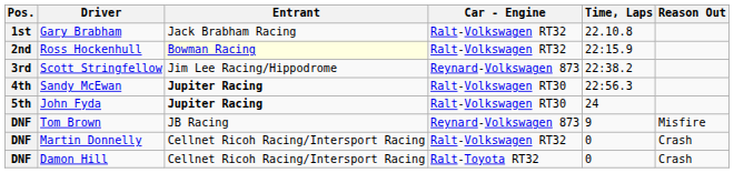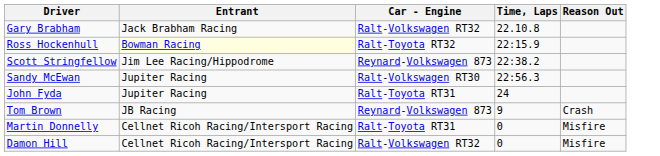 <table class="wikitable" style="font-size: 95%">
 <tr>
-<th>Pos.</th>
 <th>Driver</th>
 <th>Entrant</th>
 <th>Car - Engine</th>
 <th>Time, Laps</th>
 <th>Reason Out</th>
 </tr>
 <tr>
-<th>1st</th>
 <td> <a href='#'>Gary Brabham</a></td>
 <td>Jack Brabham Racing</td>
 <td><a href='#'>Ralt</a>-<a href='#'>Volkswagen</a> RT32</td>
 <td>22.10.8</td>
 <td></td>
 </tr>
 <tr>
-<th>2nd</th>
 <td> <a href='#'>Ross Hockenhull</a></td>
 <td style="background: lightyellow;"><a href='#'>Bowman Racing</a></td>
-<td><a href='#'>Ralt</a>-<a href='#'>Volkswagen</a> RT32</td>
+<td><a href='#'>Ralt</a>-<a href='#'>Toyota</a> RT32</td>
 <td>22:15.9</td>
 <td></td>
 </tr>
 <tr>
-<th>3rd</th>
 <td> <a href='#'>Scott Stringfellow</a></td>
 <td>Jim Lee Racing/Hippodrome</td>
 <td><a href='#'>Reynard</a>-<a href='#'>Volkswagen</a> 873</td>
 <td>22:38.2</td>
 <td></td>
 </tr>
 <tr>
-<th>4th</th>
 <td> <a href='#'>Sandy McEwan</a></td>
-<td><strong>Jupiter Racing</strong></td>
+<td>Jupiter Racing</td>
 <td><a href='#'>Ralt</a>-<a href='#'>Volkswagen</a> RT30</td>
 <td>22:56.3</td>
 <td></td>
 </tr>
 <tr>
-<th>5th</th>
 <td> <a href='#'>John Fyda</a></td>
-<td><strong>Jupiter Racing</strong></td>
-<td><a href='#'>Ralt</a>-<a href='#'>Volkswagen</a> RT30</td>
+<td>Jupiter Racing</td>
+<td><a href='#'>Ralt</a>-<a href='#'>Toyota</a> RT31</td>
 <td>24</td>
 <td></td>
 </tr>
 <tr>
-<th>DNF</th>
 <td> <a href='#'>Tom Brown</a></td>
 <td>JB Racing</td>
 <td><a href='#'>Reynard</a>-<a href='#'>Volkswagen</a> 873</td>
 <td>9</td>
+<td>Crash</td>
+</tr>
+<tr>
+<td> <a href='#'>Martin Donnelly</a></td>
+<td>Cellnet Ricoh Racing/Intersport Racing</td>
+<td><a href='#'>Ralt</a>-<a href='#'>Toyota</a> RT31</td>
+<td>0</td>
 <td>Misfire</td>
 </tr>
 <tr>
-<th>DNF</th>
-<td> <a href='#'>Martin Donnelly</a></td>
+<td> <a href='#'>Damon Hill</a></td>
 <td>Cellnet Ricoh Racing/Intersport Racing</td>
 <td><a href='#'>Ralt</a>-<a href='#'>Volkswagen</a> RT32</td>
 <td>0</td>
-<td>Crash</td>
-</tr>
-<tr>
-<th>DNF</th>
-<td> <a href='#'>Damon Hill</a></td>
-<td>Cellnet Ricoh Racing/Intersport Racing</td>
-<td><a href='#'>Ralt</a>-<a href='#'>Toyota</a> RT32</td>
-<td>0</td>
-<td>Crash</td>
+<td>Misfire</td>
 </tr>
 </table>
